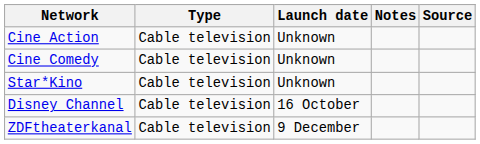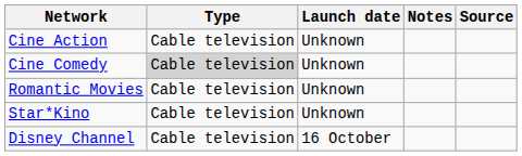 <table class="wikitable sortable">
 <tr>
 <th>Network</th>
 <th>Type</th>
 <th>Launch date</th>
 <th>Notes</th>
 <th>Source</th>
 </tr>
 <tr>
 <td><a href='#'>Cine Action</a></td>
 <td>Cable television</td>
 <td>Unknown</td>
 <td></td>
 <td></td>
 </tr>
 <tr>
 <td><a href='#'>Cine Comedy</a></td>
+<td style="background: lightgrey;">Cable television</td>
+<td>Unknown</td>
+<td></td>
+<td></td>
+</tr>
+<tr>
+<td><a href='#'>Romantic Movies</a></td>
 <td>Cable television</td>
 <td>Unknown</td>
 <td></td>
 <td></td>
 </tr>
 <tr>
 <td><a href='#'>Star*Kino</a></td>
 <td>Cable television</td>
 <td>Unknown</td>
 <td></td>
 <td></td>
 </tr>
 <tr>
 <td><a href='#'>Disney Channel</a></td>
 <td>Cable television</td>
 <td>16 October</td>
 <td></td>
 <td></td>
 </tr>
-<tr>
-<td><a href='#'>ZDFtheaterkanal</a></td>
-<td>Cable television</td>
-<td>9 December</td>
-<td></td>
-<td></td>
-</tr>
 </table>
